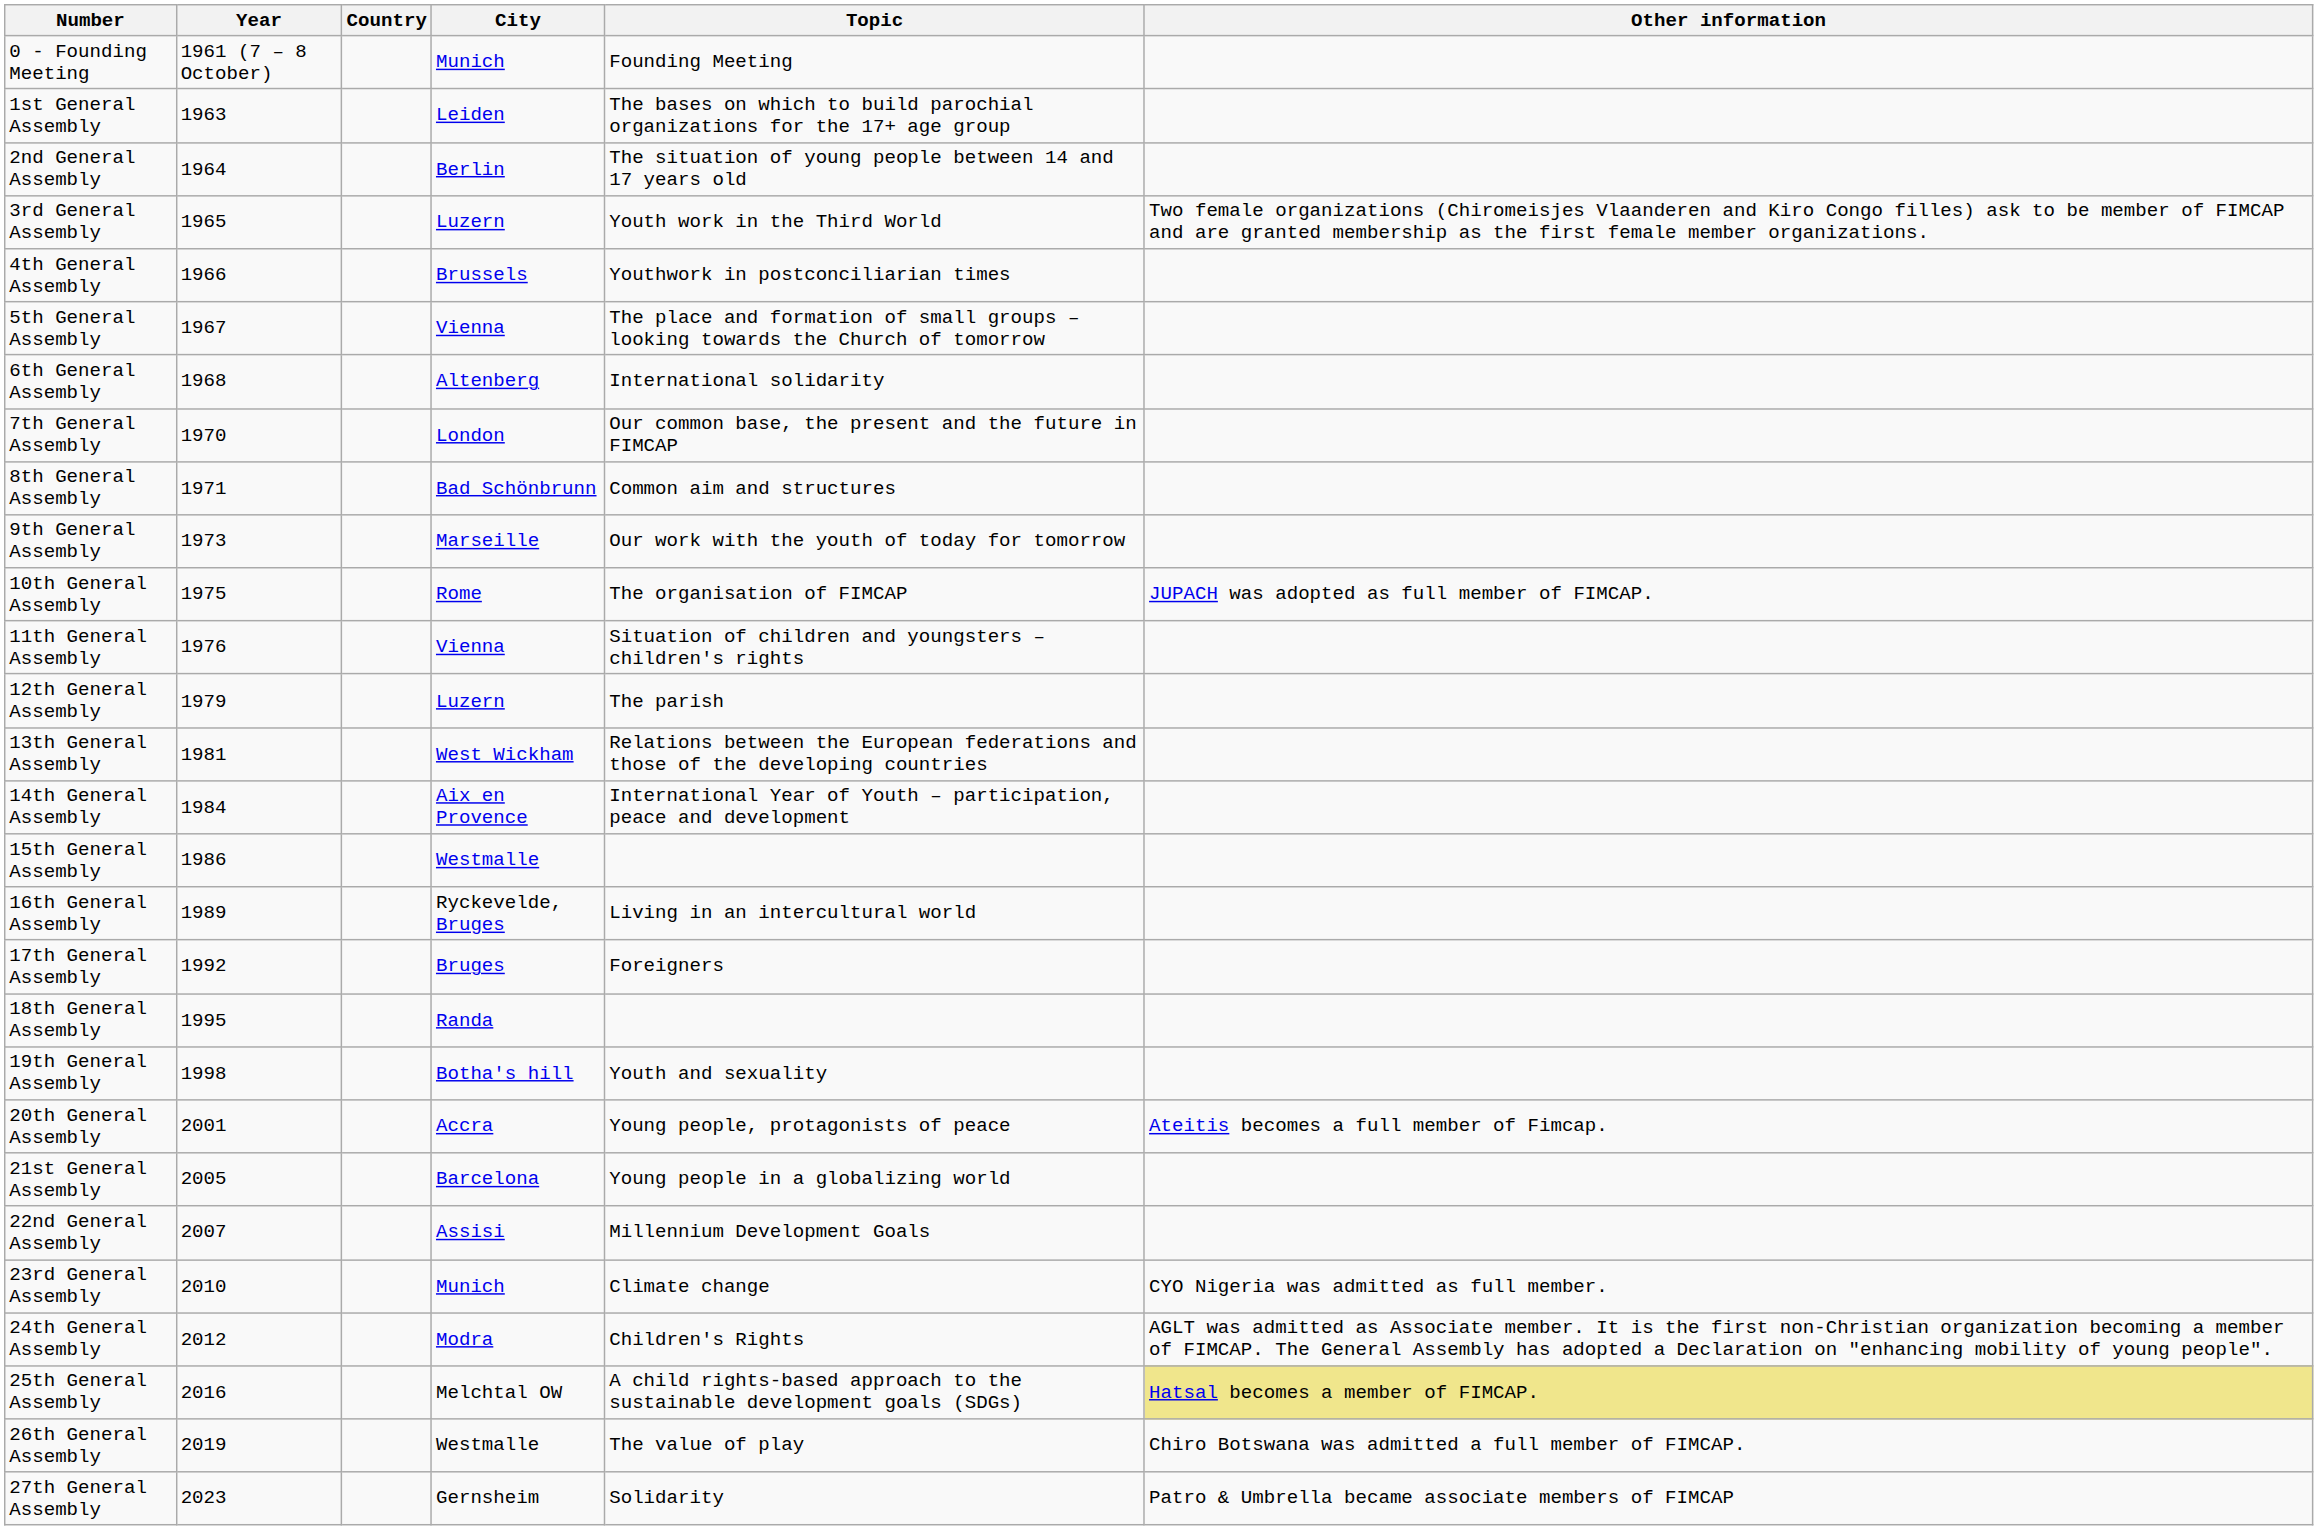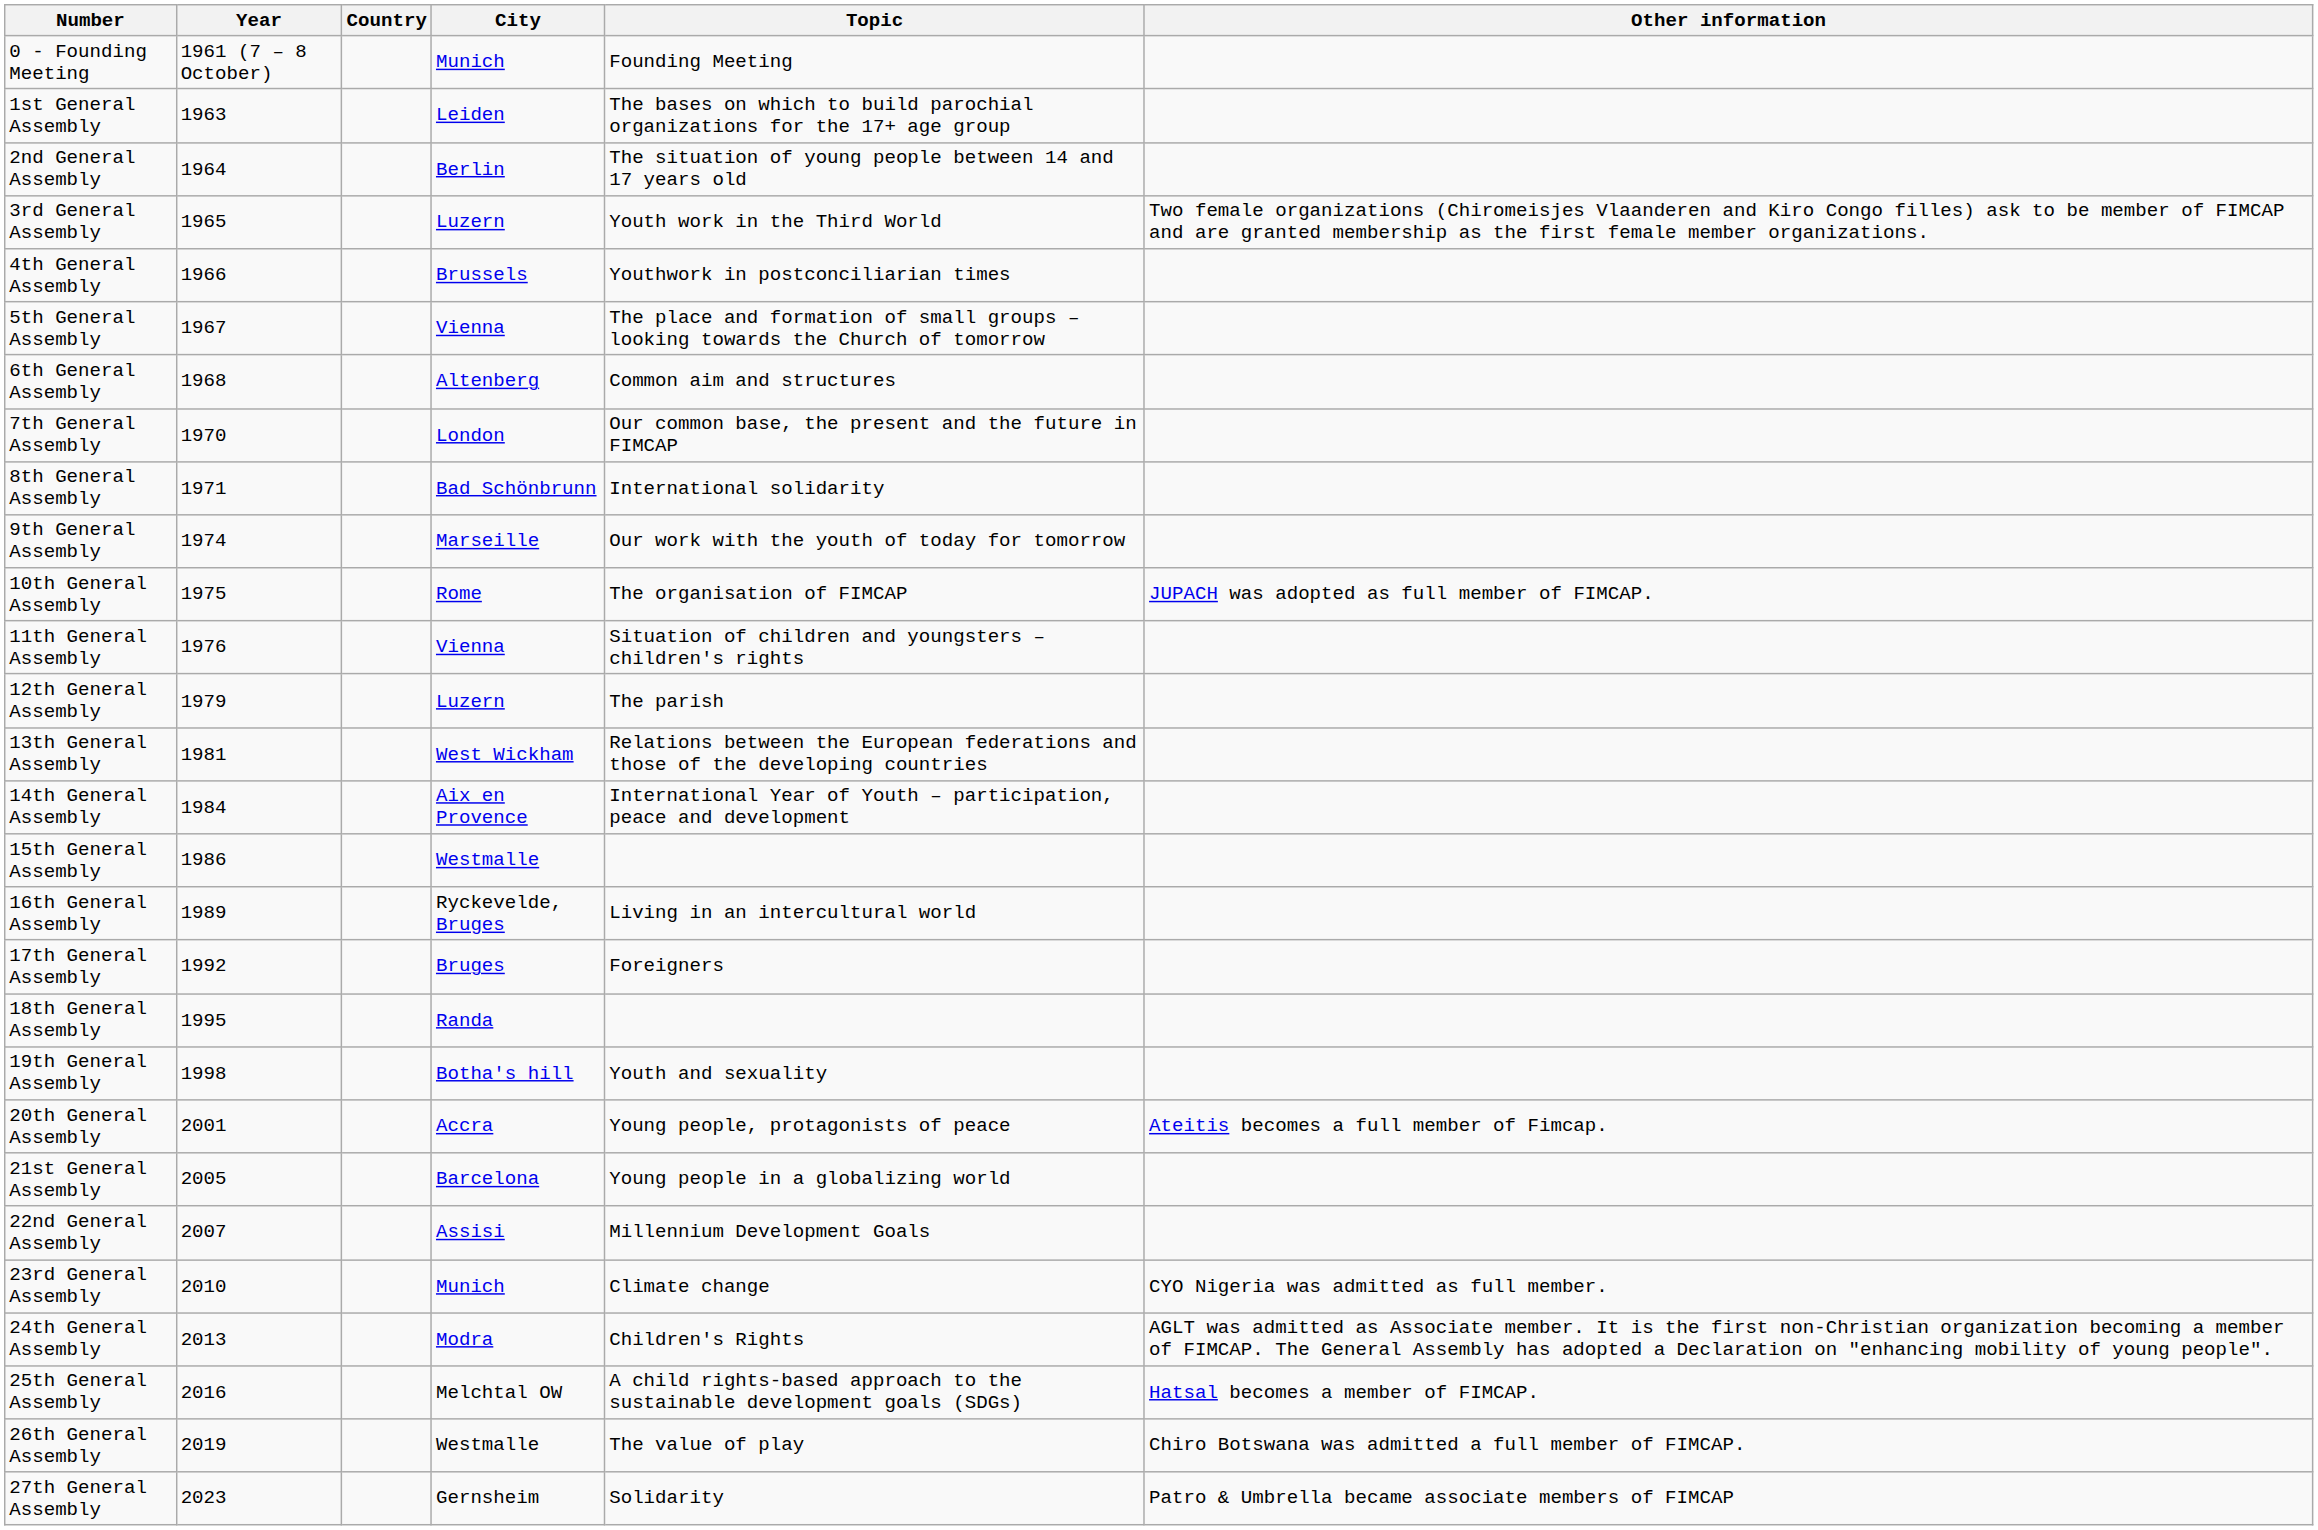 <table class="wikitable sortable">
 <tr>
 <th>Number</th>
 <th>Year</th>
 <th>Country</th>
 <th>City</th>
 <th>Topic</th>
 <th>Other information</th>
 </tr>
 <tr>
 <td>0 - Founding Meeting</td>
 <td>1961 (7 – 8 October)</td>
 <td></td>
 <td><a href='#'>Munich</a></td>
 <td>Founding Meeting</td>
 <td></td>
 </tr>
 <tr>
 <td>1st General Assembly</td>
 <td>1963</td>
 <td></td>
 <td><a href='#'>Leiden</a></td>
 <td>The bases on which to build parochial organizations for the 17+ age group</td>
 <td></td>
 </tr>
 <tr>
 <td>2nd General Assembly</td>
 <td>1964</td>
 <td></td>
 <td><a href='#'>Berlin</a></td>
 <td>The situation of young people between 14 and 17 years old</td>
 <td></td>
 </tr>
 <tr>
 <td>3rd General Assembly</td>
 <td>1965</td>
 <td></td>
 <td><a href='#'>Luzern</a></td>
 <td>Youth work in the Third World</td>
 <td>Two female organizations (Chiromeisjes Vlaanderen and Kiro Congo filles) ask to be member of FIMCAP and are granted membership as the first female member organizations.</td>
 </tr>
 <tr>
 <td>4th General Assembly</td>
 <td>1966</td>
 <td></td>
 <td><a href='#'>Brussels</a></td>
 <td>Youthwork in postconciliarian times</td>
 <td></td>
 </tr>
 <tr>
 <td>5th General Assembly</td>
 <td>1967</td>
 <td></td>
 <td><a href='#'>Vienna</a></td>
 <td>The place and formation of small groups – looking towards the Church of tomorrow</td>
 <td></td>
 </tr>
 <tr>
 <td>6th General Assembly</td>
 <td>1968</td>
 <td></td>
 <td><a href='#'>Altenberg</a></td>
-<td>International solidarity</td>
+<td>Common aim and structures</td>
 <td></td>
 </tr>
 <tr>
 <td>7th General Assembly</td>
 <td>1970</td>
 <td></td>
 <td><a href='#'>London</a></td>
 <td>Our common base, the present and the future in FIMCAP</td>
 <td></td>
 </tr>
 <tr>
 <td>8th General Assembly</td>
 <td>1971</td>
 <td></td>
 <td><a href='#'>Bad Schönbrunn</a></td>
-<td>Common aim and structures</td>
+<td>International solidarity</td>
 <td></td>
 </tr>
 <tr>
 <td>9th General Assembly</td>
-<td>1973</td>
+<td>1974</td>
 <td></td>
 <td><a href='#'>Marseille</a></td>
 <td>Our work with the youth of today for tomorrow</td>
 <td></td>
 </tr>
 <tr>
 <td>10th General Assembly</td>
 <td>1975</td>
 <td></td>
 <td><a href='#'>Rome</a></td>
 <td>The organisation of FIMCAP</td>
 <td><a href='#'>JUPACH</a> was adopted as full member of FIMCAP.</td>
 </tr>
 <tr>
 <td>11th General Assembly</td>
 <td>1976</td>
 <td></td>
 <td><a href='#'>Vienna</a></td>
 <td>Situation of children and youngsters – children's rights</td>
 <td></td>
 </tr>
 <tr>
 <td>12th General Assembly</td>
 <td>1979</td>
 <td></td>
 <td><a href='#'>Luzern</a></td>
 <td>The parish</td>
 <td></td>
 </tr>
 <tr>
 <td>13th General Assembly</td>
 <td>1981</td>
 <td></td>
 <td><a href='#'>West Wickham</a></td>
 <td>Relations between the European federations and those of the developing countries</td>
 <td></td>
 </tr>
 <tr>
 <td>14th General Assembly</td>
 <td>1984</td>
 <td></td>
 <td><a href='#'>Aix en Provence</a></td>
 <td>International Year of Youth – participation, peace and development</td>
 <td></td>
 </tr>
 <tr>
 <td>15th General Assembly</td>
 <td>1986</td>
 <td></td>
 <td><a href='#'>Westmalle</a></td>
 <td></td>
 <td></td>
 </tr>
 <tr>
 <td>16th General Assembly</td>
 <td>1989</td>
 <td></td>
 <td>Ryckevelde, <a href='#'>Bruges</a></td>
 <td>Living in an intercultural world</td>
 <td></td>
 </tr>
 <tr>
 <td>17th General Assembly</td>
 <td>1992</td>
 <td></td>
 <td><a href='#'>Bruges</a></td>
 <td>Foreigners</td>
 <td></td>
 </tr>
 <tr>
 <td>18th General Assembly</td>
 <td>1995</td>
 <td></td>
 <td><a href='#'>Randa</a></td>
 <td></td>
 <td></td>
 </tr>
 <tr>
 <td>19th General Assembly</td>
 <td>1998</td>
 <td></td>
 <td><a href='#'>Botha's hill</a></td>
 <td>Youth and sexuality</td>
 <td></td>
 </tr>
 <tr>
 <td>20th General Assembly</td>
 <td>2001</td>
 <td></td>
 <td><a href='#'>Accra</a></td>
 <td>Young people, protagonists of peace</td>
 <td><a href='#'>Ateitis</a> becomes a full member of Fimcap.</td>
 </tr>
 <tr>
 <td>21st General Assembly</td>
 <td>2005</td>
 <td></td>
 <td><a href='#'>Barcelona</a></td>
 <td>Young people in a globalizing world</td>
 <td></td>
 </tr>
 <tr>
 <td>22nd General Assembly</td>
 <td>2007</td>
 <td></td>
 <td><a href='#'>Assisi</a></td>
 <td>Millennium Development Goals</td>
 <td></td>
 </tr>
 <tr>
 <td>23rd General Assembly</td>
 <td>2010</td>
 <td></td>
 <td><a href='#'>Munich</a></td>
 <td>Climate change</td>
 <td>CYO Nigeria was admitted as full member.</td>
 </tr>
 <tr>
 <td>24th General Assembly</td>
-<td>2012</td>
+<td>2013</td>
 <td></td>
 <td><a href='#'>Modra</a></td>
 <td>Children's Rights</td>
 <td>AGLT was admitted as Associate member. It is the first non-Christian organization becoming a member of FIMCAP. The General Assembly has adopted a Declaration on "enhancing mobility of young people".</td>
 </tr>
 <tr>
 <td>25th General Assembly</td>
 <td>2016</td>
 <td></td>
 <td>Melchtal OW</td>
 <td>A child rights-based approach to the sustainable development goals (SDGs)</td>
-<td style="background: khaki;"><a href='#'>Hatsal</a> becomes a member of FIMCAP.</td>
+<td><a href='#'>Hatsal</a> becomes a member of FIMCAP.</td>
 </tr>
 <tr>
 <td>26th General Assembly</td>
 <td>2019</td>
 <td></td>
 <td>Westmalle</td>
 <td>The value of play</td>
 <td>Chiro Botswana was admitted a full member of FIMCAP.</td>
 </tr>
 <tr>
 <td>27th General Assembly</td>
 <td>2023</td>
 <td></td>
 <td>Gernsheim</td>
 <td>Solidarity</td>
 <td>Patro & Umbrella became associate members of FIMCAP</td>
 </tr>
 </table>
